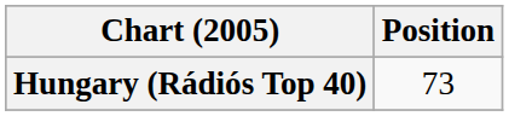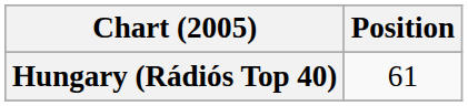 <table class="wikitable plainrowheaders" style="text-align:center">
 <tr>
 <th scope="col">Chart (2005)</th>
 <th scope="col">Position</th>
 </tr>
 <tr>
 <th scope="row">Hungary (Rádiós Top 40)</th>
-<td>73</td>
+<td>61</td>
 </tr>
 </table>
